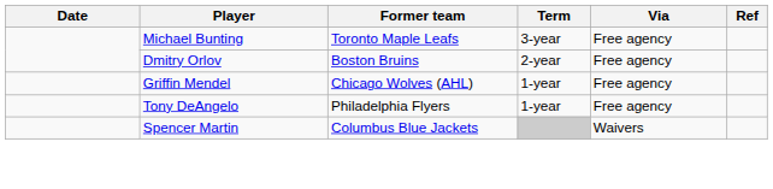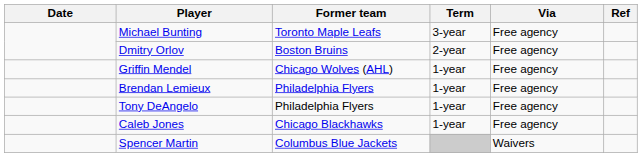 <table class="wikitable">
 <tr style="background:#ddd; text-align:center;">
 <th style="width: 10em;">Date</th>
 <th style="width: 14em;">Player</th>
 <th style="width: 14em;">Former team</th>
 <th style="width: 5em;">Term</th>
 <th style="width: 10em;">Via</th>
 <th style="width: 2.5em;">Ref</th>
 </tr>
 <tr>
 <td rowspan=2></td>
 <td><a href='#'>Michael Bunting</a></td>
 <td><a href='#'>Toronto Maple Leafs</a></td>
 <td>3-year</td>
 <td>Free agency</td>
 <td></td>
 </tr>
 <tr>
 <td><a href='#'>Dmitry Orlov</a></td>
 <td><a href='#'>Boston Bruins</a></td>
 <td>2-year</td>
 <td>Free agency</td>
 <td></td>
 </tr>
 <tr>
 <td></td>
 <td><a href='#'>Griffin Mendel</a></td>
 <td><a href='#'>Chicago Wolves</a> (<a href='#'>AHL</a>)</td>
 <td>1-year</td>
 <td>Free agency</td>
 <td></td>
 </tr>
 <tr>
 <td></td>
+<td><a href='#'>Brendan Lemieux</a></td>
+<td><a href='#'>Philadelphia Flyers</a></td>
+<td>1-year</td>
+<td>Free agency</td>
+<td></td>
+</tr>
+<tr>
+<td></td>
 <td><a href='#'>Tony DeAngelo</a></td>
 <td>Philadelphia Flyers</td>
+<td>1-year</td>
+<td>Free agency</td>
+<td></td>
+</tr>
+<tr>
+<td></td>
+<td><a href='#'>Caleb Jones</a></td>
+<td><a href='#'>Chicago Blackhawks</a></td>
 <td>1-year</td>
 <td>Free agency</td>
 <td></td>
 </tr>
 <tr>
 <td></td>
 <td><a href='#'>Spencer Martin</a></td>
 <td><a href='#'>Columbus Blue Jackets</a></td>
 <td style="background:#ccc;"></td>
 <td>Waivers</td>
 <td></td>
 </tr>
 </table>
